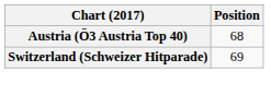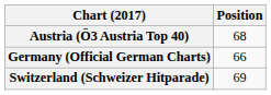 <table class="wikitable sortable plainrowheaders" style="text-align:center">
 <tr>
 <th scope="col">Chart (2017)</th>
 <th scope="col">Position</th>
 </tr>
 <tr>
 <th scope="row">Austria (Ö3 Austria Top 40)</th>
 <td>68</td>
 </tr>
 <tr>
+<th scope="row">Germany (Official German Charts)</th>
+<td>66</td>
+</tr>
+<tr>
 <th scope="row">Switzerland (Schweizer Hitparade)</th>
 <td>69</td>
 </tr>
 </table>
